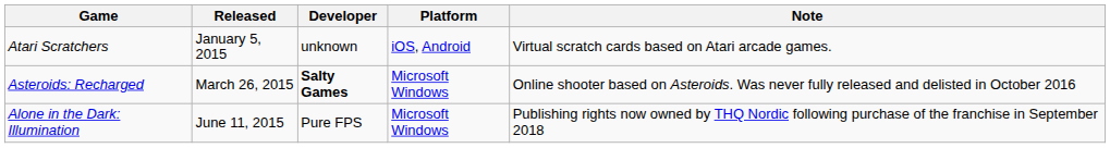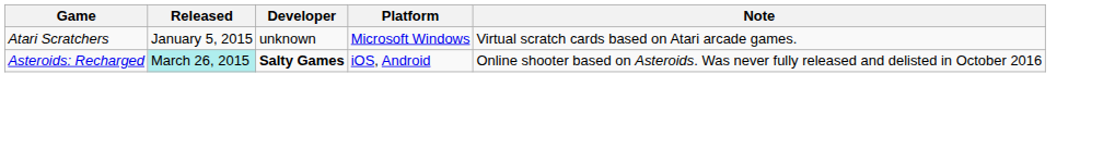 <table class="wikitable sortable">
 <tr>
 <th>Game</th>
 <th>Released</th>
 <th>Developer</th>
 <th>Platform</th>
 <th>Note</th>
 </tr>
 <tr>
 <td><em>Atari Scratchers</em></td>
 <td>January 5, 2015</td>
 <td>unknown</td>
-<td><a href='#'>iOS</a>, <a href='#'>Android</a></td>
+<td><a href='#'>Microsoft Windows</a></td>
 <td>Virtual scratch cards based on Atari arcade games.</td>
 </tr>
 <tr>
 <td><em><a href='#'>Asteroids: Recharged</a></em></td>
-<td>March 26, 2015</td>
+<td style="background: paleturquoise;">March 26, 2015</td>
 <td><strong>Salty Games</strong></td>
-<td><a href='#'>Microsoft Windows</a></td>
+<td><a href='#'>iOS</a>, <a href='#'>Android</a></td>
 <td>Online shooter based on <em>Asteroids</em>. Was never fully released and delisted in October 2016</td>
 </tr>
-<tr>
-<td><em><a href='#'>Alone in the Dark: Illumination</a></em></td>
-<td>June 11, 2015</td>
-<td>Pure FPS</td>
-<td><a href='#'>Microsoft Windows</a></td>
-<td>Publishing rights now owned by <a href='#'>THQ Nordic</a> following purchase of the franchise in September 2018</td>
-</tr>
 </table>
